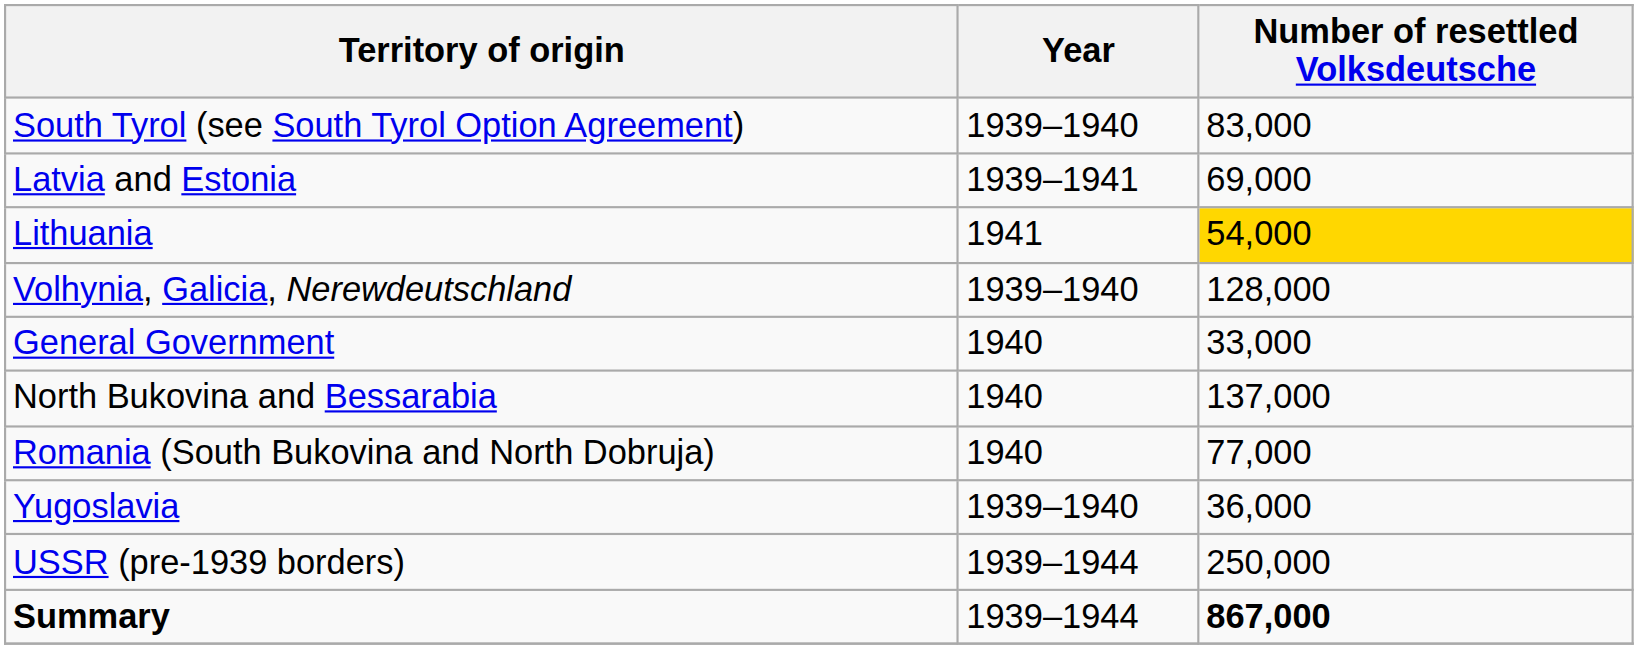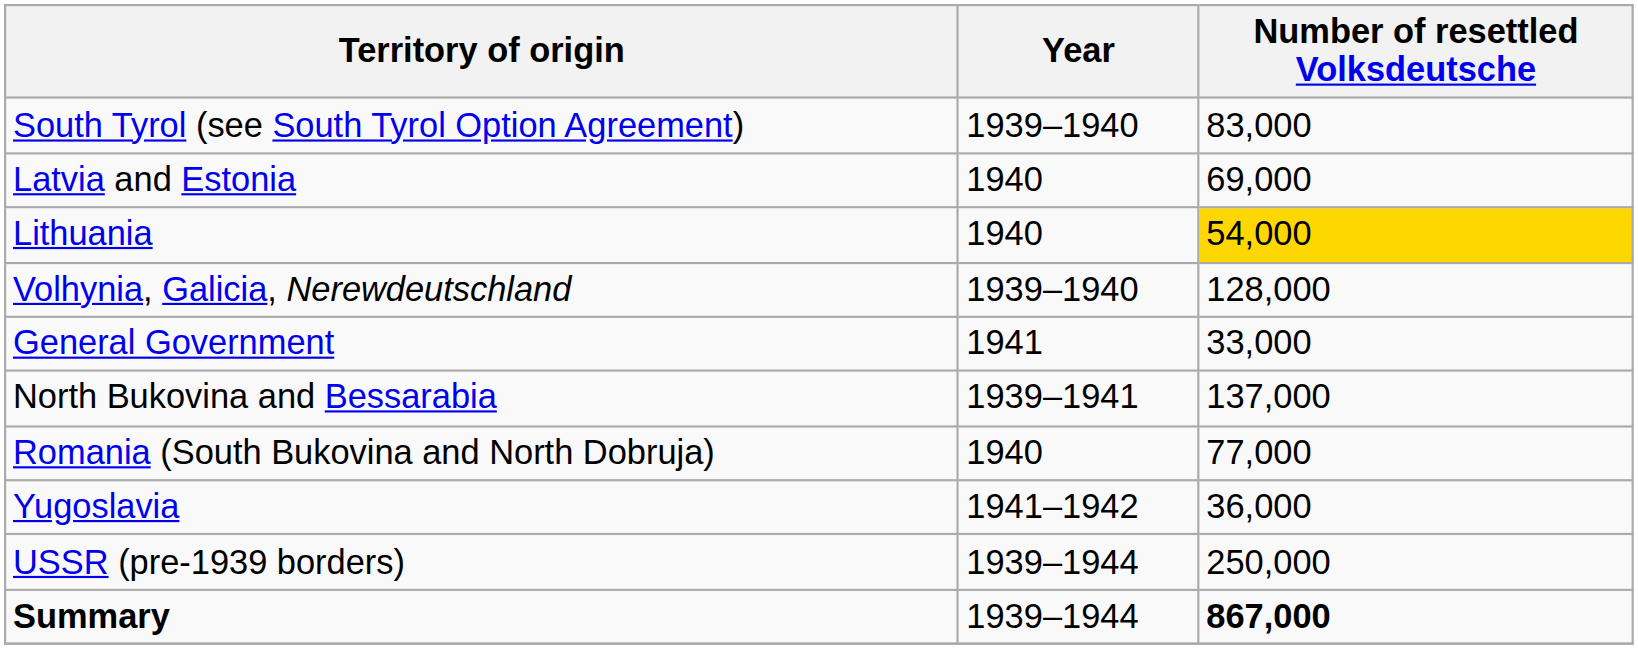 <table # !! class="wikitable" style="width: 60%">
 <tr>
 <th>Territory of origin</th>
 <th>Year</th>
 <th>Number of resettled <br><a href='#'>Volksdeutsche</a></th>
 </tr>
 <tr>
 <td><a href='#'>South Tyrol</a> (see <a href='#'>South Tyrol Option Agreement</a>)</td>
 <td>1939–1940</td>
 <td>83,000</td>
 </tr>
 <tr>
 <td><a href='#'>Latvia</a> and <a href='#'>Estonia</a></td>
-<td>1939–1941</td>
+<td>1940</td>
 <td>69,000</td>
 </tr>
 <tr>
 <td><a href='#'>Lithuania</a></td>
-<td>1941</td>
+<td>1940</td>
 <td style="background: gold;">54,000</td>
 </tr>
 <tr>
 <td><a href='#'>Volhynia</a>, <a href='#'>Galicia</a>, <em>Nerewdeutschland</em></td>
 <td>1939–1940</td>
 <td>128,000</td>
 </tr>
 <tr>
 <td><a href='#'>General Government</a></td>
-<td>1940</td>
+<td>1941</td>
 <td>33,000</td>
 </tr>
 <tr>
 <td>North Bukovina and <a href='#'>Bessarabia</a></td>
-<td>1940</td>
+<td>1939–1941</td>
 <td>137,000</td>
 </tr>
 <tr>
 <td><a href='#'>Romania</a> (South Bukovina and North Dobruja)</td>
 <td>1940</td>
 <td>77,000</td>
 </tr>
 <tr>
 <td><a href='#'>Yugoslavia</a></td>
-<td>1939–1940</td>
+<td>1941–1942</td>
 <td>36,000</td>
 </tr>
 <tr>
 <td><a href='#'>USSR</a> (pre-1939 borders)</td>
 <td>1939–1944</td>
 <td>250,000</td>
 </tr>
 <tr>
 <td><strong>Summary</strong></td>
 <td>1939–1944</td>
 <td><strong>867,000</strong></td>
 </tr>
 <tr>
 </tr>
 </table>
